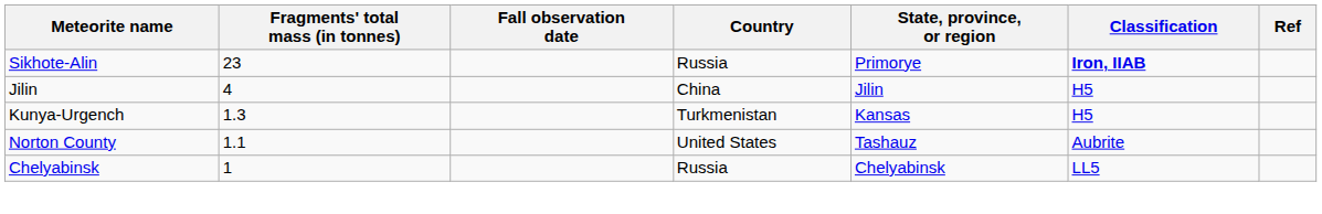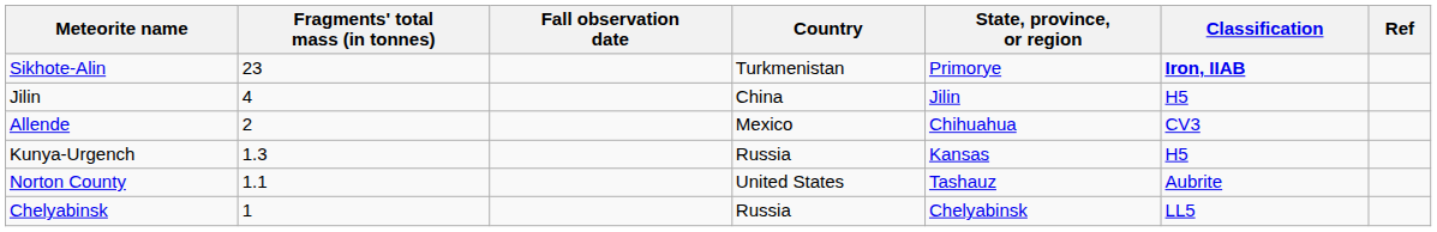 <table class="wikitable sortable" style="width:100%;margin:0.5em 0;">
 <tr>
 <th scope="col">Meteorite name</th>
 <th scope="col">Fragments' total<br>mass (in tonnes)</th>
 <th scope="col">Fall observation<br> date</th>
 <th scope="col">Country</th>
 <th scope="col">State, province,<br> or region</th>
 <th scope="col"><a href='#'>Classification</a></th>
 <th scope="col">Ref</th>
 </tr>
 <tr>
 <td><a href='#'>Sikhote-Alin</a></td>
 <td>23</td>
 <td></td>
-<td>Russia</td>
+<td>Turkmenistan</td>
 <td><a href='#'>Primorye</a></td>
 <td><strong><a href='#'>Iron, IIAB</a></strong></td>
 <td></td>
 </tr>
 <tr>
 <td>Jilin</td>
 <td>4</td>
 <td></td>
 <td>China</td>
 <td><a href='#'>Jilin</a></td>
 <td><a href='#'>H5</a></td>
 <td></td>
 </tr>
 <tr>
+<td><a href='#'>Allende</a></td>
+<td>2</td>
+<td></td>
+<td>Mexico</td>
+<td><a href='#'>Chihuahua</a></td>
+<td><a href='#'>CV3</a></td>
+<td></td>
+</tr>
+<tr>
 <td>Kunya-Urgench</td>
 <td>1.3</td>
 <td></td>
-<td>Turkmenistan</td>
+<td>Russia</td>
 <td><a href='#'>Kansas</a></td>
 <td><a href='#'>H5</a></td>
 <td></td>
 </tr>
 <tr>
 <td><a href='#'>Norton County</a></td>
 <td>1.1</td>
 <td></td>
 <td>United States</td>
 <td><a href='#'>Tashauz</a></td>
 <td><a href='#'>Aubrite</a></td>
 <td></td>
 </tr>
 <tr>
 <td><a href='#'>Chelyabinsk</a></td>
 <td>1</td>
 <td></td>
 <td>Russia</td>
 <td><a href='#'>Chelyabinsk</a></td>
 <td><a href='#'>LL5</a></td>
 <td></td>
 </tr>
 </table>
